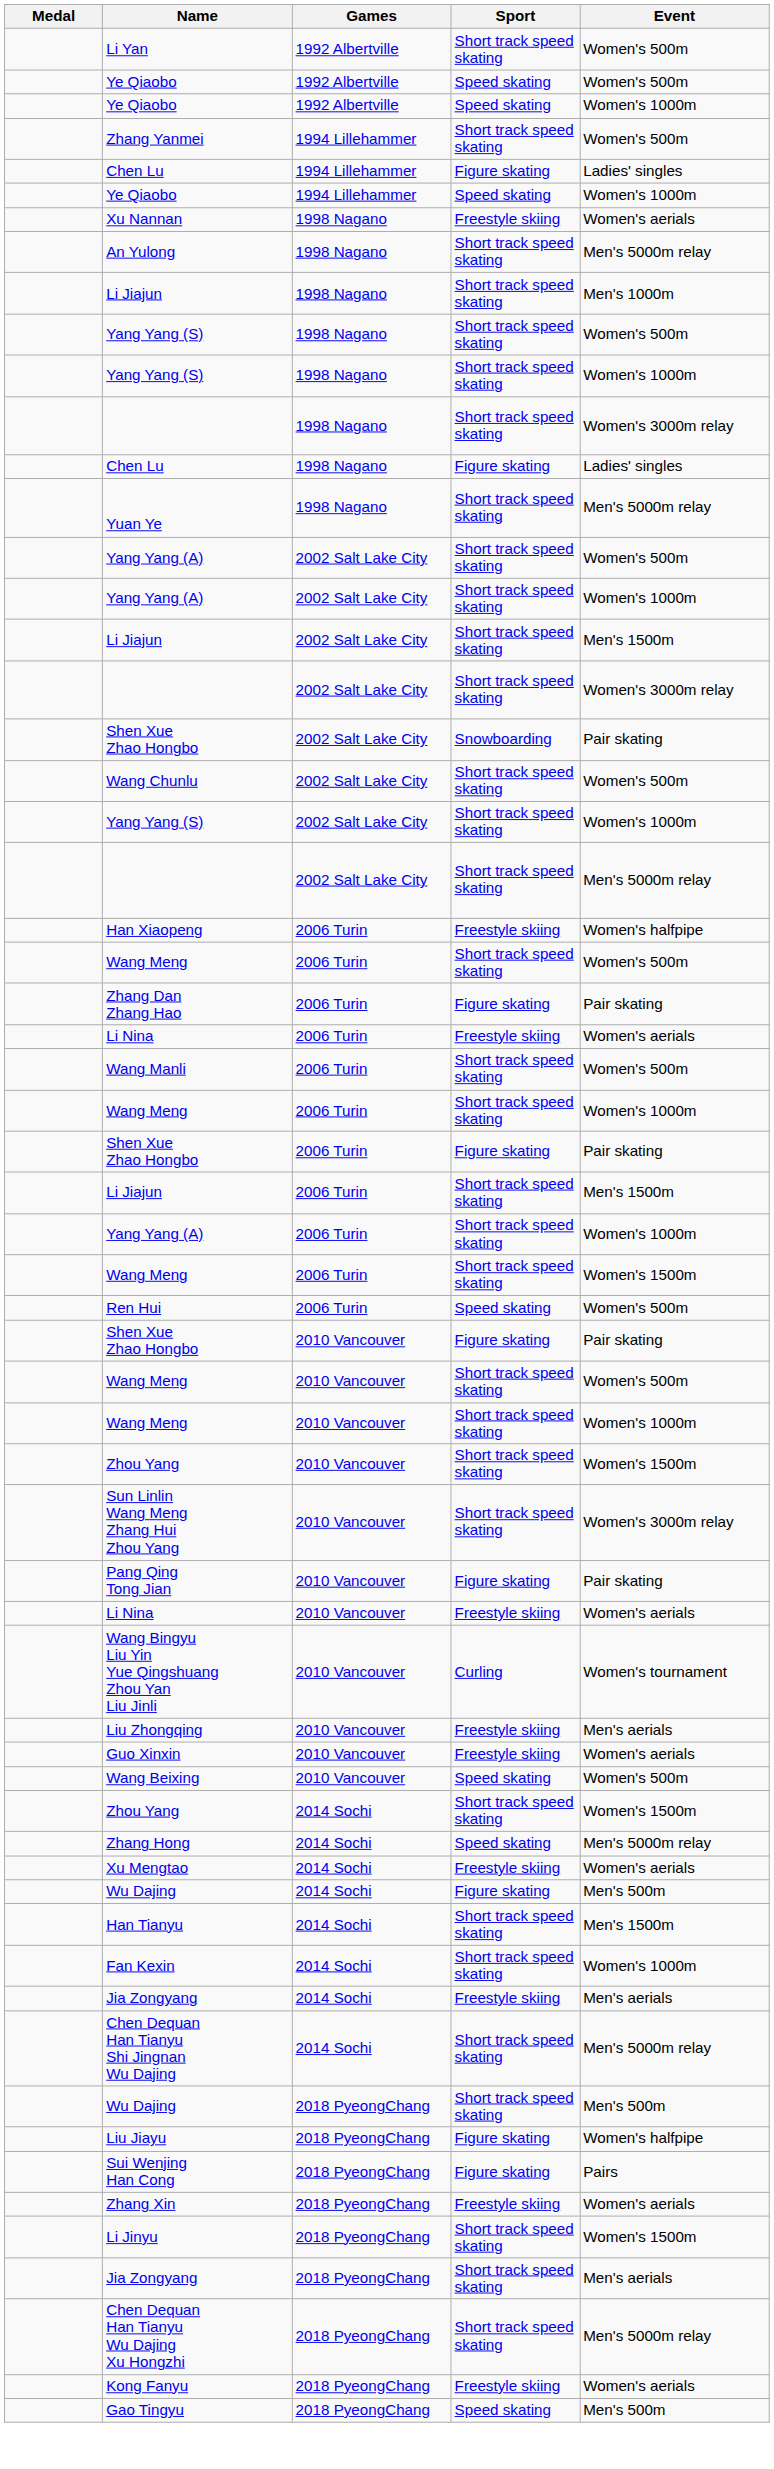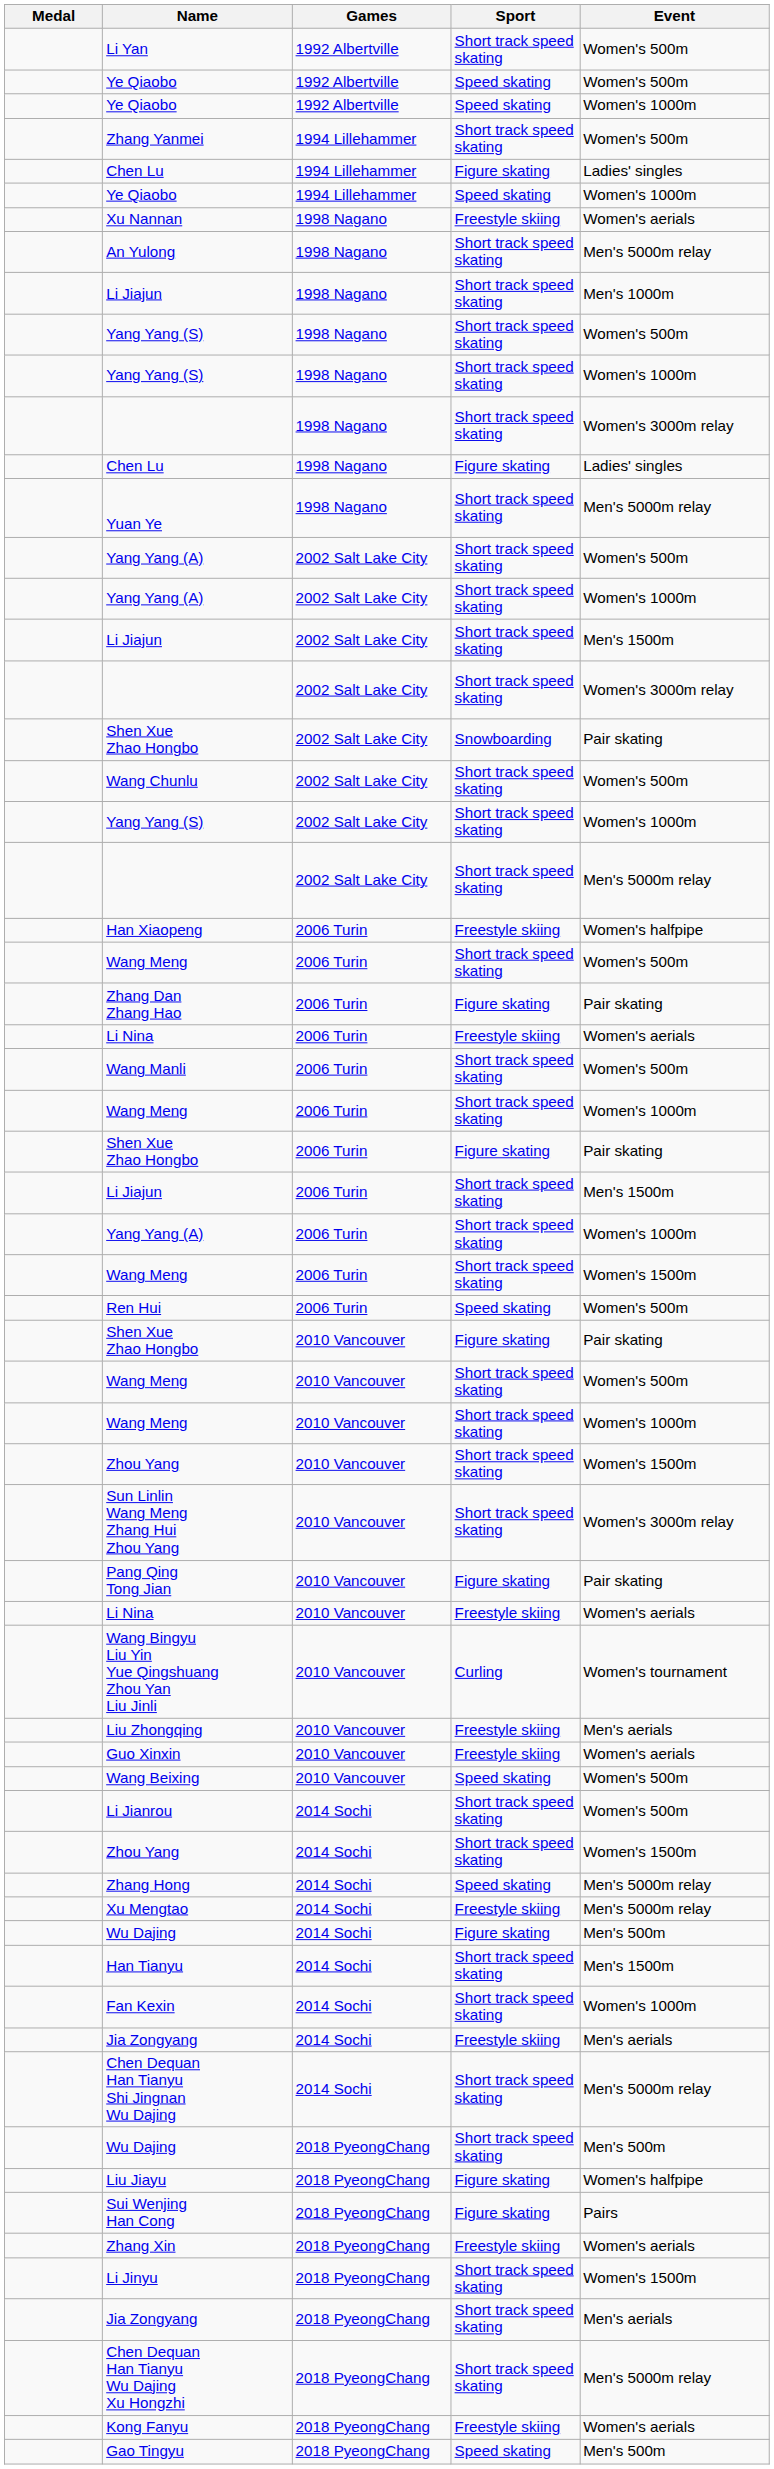 <table class="wikitable sortable">
 <tr>
 <th style="width:6em">Medal</th>
 <th style="width:12em">Name</th>
 <th style="width:10em">Games</th>
 <th style="width:8em">Sport</th>
 <th style="width:12em">Event</th>
 </tr>
 <tr>
 <td></td>
 <td><a href='#'>Li Yan</a></td>
 <td> <a href='#'>1992 Albertville</a></td>
 <td> <a href='#'>Short track speed skating</a></td>
 <td>Women's 500m</td>
 </tr>
 <tr>
 <td></td>
 <td><a href='#'>Ye Qiaobo</a></td>
 <td> <a href='#'>1992 Albertville</a></td>
 <td> <a href='#'>Speed skating</a></td>
 <td>Women's 500m</td>
 </tr>
 <tr>
 <td></td>
 <td><a href='#'>Ye Qiaobo</a></td>
 <td> <a href='#'>1992 Albertville</a></td>
 <td> <a href='#'>Speed skating</a></td>
 <td>Women's 1000m</td>
 </tr>
 <tr>
 <td></td>
 <td><a href='#'>Zhang Yanmei</a></td>
 <td> <a href='#'>1994 Lillehammer</a></td>
 <td> <a href='#'>Short track speed skating</a></td>
 <td>Women's 500m</td>
 </tr>
 <tr>
 <td></td>
 <td><a href='#'>Chen Lu</a></td>
 <td> <a href='#'>1994 Lillehammer</a></td>
 <td> <a href='#'>Figure skating</a></td>
 <td>Ladies' singles</td>
 </tr>
 <tr>
 <td></td>
 <td><a href='#'>Ye Qiaobo</a></td>
 <td> <a href='#'>1994 Lillehammer</a></td>
 <td> <a href='#'>Speed skating</a></td>
 <td>Women's 1000m</td>
 </tr>
 <tr>
 <td></td>
 <td><a href='#'>Xu Nannan</a></td>
 <td> <a href='#'>1998 Nagano</a></td>
 <td> <a href='#'>Freestyle skiing</a></td>
 <td>Women's aerials</td>
 </tr>
 <tr>
 <td></td>
 <td><a href='#'>An Yulong</a></td>
 <td> <a href='#'>1998 Nagano</a></td>
 <td> <a href='#'>Short track speed skating</a></td>
 <td>Men's 5000m relay</td>
 </tr>
 <tr>
 <td></td>
 <td><a href='#'>Li Jiajun</a></td>
 <td> <a href='#'>1998 Nagano</a></td>
 <td> <a href='#'>Short track speed skating</a></td>
 <td>Men's 1000m</td>
 </tr>
 <tr>
 <td></td>
 <td><a href='#'>Yang Yang (S)</a></td>
 <td> <a href='#'>1998 Nagano</a></td>
 <td> <a href='#'>Short track speed skating</a></td>
 <td>Women's 500m</td>
 </tr>
 <tr>
 <td></td>
 <td><a href='#'>Yang Yang (S)</a></td>
 <td> <a href='#'>1998 Nagano</a></td>
 <td> <a href='#'>Short track speed skating</a></td>
 <td>Women's 1000m</td>
 </tr>
 <tr>
 <td></td>
 <td> <br>  <br>  <br> </td>
 <td> <a href='#'>1998 Nagano</a></td>
 <td> <a href='#'>Short track speed skating</a></td>
 <td>Women's 3000m relay</td>
 </tr>
 <tr>
 <td></td>
 <td><a href='#'>Chen Lu</a></td>
 <td> <a href='#'>1998 Nagano</a></td>
 <td> <a href='#'>Figure skating</a></td>
 <td>Ladies' singles</td>
 </tr>
 <tr>
 <td></td>
 <td> <br>  <br> <a href='#'>Yuan Ye</a> <br> </td>
 <td> <a href='#'>1998 Nagano</a></td>
 <td> <a href='#'>Short track speed skating</a></td>
 <td>Men's 5000m relay</td>
 </tr>
 <tr>
 <td></td>
 <td><a href='#'>Yang Yang (A)</a></td>
 <td> <a href='#'>2002 Salt Lake City</a></td>
 <td> <a href='#'>Short track speed skating</a></td>
 <td>Women's 500m</td>
 </tr>
 <tr>
 <td></td>
 <td><a href='#'>Yang Yang (A)</a></td>
 <td> <a href='#'>2002 Salt Lake City</a></td>
 <td> <a href='#'>Short track speed skating</a></td>
 <td>Women's 1000m</td>
 </tr>
 <tr>
 <td></td>
 <td><a href='#'>Li Jiajun</a></td>
 <td> <a href='#'>2002 Salt Lake City</a></td>
 <td> <a href='#'>Short track speed skating</a></td>
 <td>Men's 1500m</td>
 </tr>
 <tr>
 <td></td>
 <td> <br> <br> <br></td>
 <td> <a href='#'>2002 Salt Lake City</a></td>
 <td> <a href='#'>Short track speed skating</a></td>
 <td>Women's 3000m relay</td>
 </tr>
 <tr>
 <td></td>
 <td><a href='#'>Shen Xue</a><br><a href='#'>Zhao Hongbo</a></td>
 <td> <a href='#'>2002 Salt Lake City</a></td>
 <td> <a href='#'>Snowboarding</a></td>
 <td>Pair skating</td>
 </tr>
 <tr>
 <td></td>
 <td><a href='#'>Wang Chunlu</a></td>
 <td> <a href='#'>2002 Salt Lake City</a></td>
 <td> <a href='#'>Short track speed skating</a></td>
 <td>Women's 500m</td>
 </tr>
 <tr>
 <td></td>
 <td><a href='#'>Yang Yang (S)</a></td>
 <td> <a href='#'>2002 Salt Lake City</a></td>
 <td> <a href='#'>Short track speed skating</a></td>
 <td>Women's 1000m</td>
 </tr>
 <tr>
 <td></td>
 <td> <br> <br> <br> <br></td>
 <td> <a href='#'>2002 Salt Lake City</a></td>
 <td> <a href='#'>Short track speed skating</a></td>
 <td>Men's 5000m relay</td>
 </tr>
 <tr>
 <td></td>
 <td><a href='#'>Han Xiaopeng</a></td>
 <td> <a href='#'>2006 Turin</a></td>
 <td> <a href='#'>Freestyle skiing</a></td>
 <td>Women's halfpipe</td>
 </tr>
 <tr>
 <td></td>
 <td><a href='#'>Wang Meng</a></td>
 <td> <a href='#'>2006 Turin</a></td>
 <td> <a href='#'>Short track speed skating</a></td>
 <td>Women's 500m</td>
 </tr>
 <tr>
 <td></td>
 <td><a href='#'>Zhang Dan</a><br><a href='#'>Zhang Hao</a></td>
 <td> <a href='#'>2006 Turin</a></td>
 <td> <a href='#'>Figure skating</a></td>
 <td>Pair skating</td>
 </tr>
 <tr>
 <td></td>
 <td><a href='#'>Li Nina</a></td>
 <td> <a href='#'>2006 Turin</a></td>
 <td> <a href='#'>Freestyle skiing</a></td>
 <td>Women's aerials</td>
 </tr>
 <tr>
 <td></td>
 <td><a href='#'>Wang Manli</a></td>
 <td> <a href='#'>2006 Turin</a></td>
 <td> <a href='#'>Short track speed skating</a></td>
 <td>Women's 500m</td>
 </tr>
 <tr>
 <td></td>
 <td><a href='#'>Wang Meng</a></td>
 <td> <a href='#'>2006 Turin</a></td>
 <td> <a href='#'>Short track speed skating</a></td>
 <td>Women's 1000m</td>
 </tr>
 <tr>
 <td></td>
 <td><a href='#'>Shen Xue</a><br><a href='#'>Zhao Hongbo</a></td>
 <td> <a href='#'>2006 Turin</a></td>
 <td> <a href='#'>Figure skating</a></td>
 <td>Pair skating</td>
 </tr>
 <tr>
 <td></td>
 <td><a href='#'>Li Jiajun</a></td>
 <td> <a href='#'>2006 Turin</a></td>
 <td> <a href='#'>Short track speed skating</a></td>
 <td>Men's 1500m</td>
 </tr>
 <tr>
 <td></td>
 <td><a href='#'>Yang Yang (A)</a></td>
 <td> <a href='#'>2006 Turin</a></td>
 <td> <a href='#'>Short track speed skating</a></td>
 <td>Women's 1000m</td>
 </tr>
 <tr>
 <td></td>
 <td><a href='#'>Wang Meng</a></td>
 <td> <a href='#'>2006 Turin</a></td>
 <td> <a href='#'>Short track speed skating</a></td>
 <td>Women's 1500m</td>
 </tr>
 <tr>
 <td></td>
 <td><a href='#'>Ren Hui</a></td>
 <td> <a href='#'>2006 Turin</a></td>
 <td> <a href='#'>Speed skating</a></td>
 <td>Women's 500m</td>
 </tr>
 <tr>
 <td></td>
 <td><a href='#'>Shen Xue</a><br><a href='#'>Zhao Hongbo</a></td>
 <td> <a href='#'>2010 Vancouver</a></td>
 <td> <a href='#'>Figure skating</a></td>
 <td>Pair skating</td>
 </tr>
 <tr>
 <td></td>
 <td><a href='#'>Wang Meng</a></td>
 <td> <a href='#'>2010 Vancouver</a></td>
 <td> <a href='#'>Short track speed skating</a></td>
 <td>Women's 500m</td>
 </tr>
 <tr>
 <td></td>
 <td><a href='#'>Wang Meng</a></td>
 <td> <a href='#'>2010 Vancouver</a></td>
 <td> <a href='#'>Short track speed skating</a></td>
 <td>Women's 1000m</td>
 </tr>
 <tr>
 <td></td>
 <td><a href='#'>Zhou Yang</a></td>
 <td> <a href='#'>2010 Vancouver</a></td>
 <td> <a href='#'>Short track speed skating</a></td>
 <td>Women's 1500m</td>
 </tr>
 <tr>
 <td></td>
 <td><a href='#'>Sun Linlin</a><br><a href='#'>Wang Meng</a><br><a href='#'>Zhang Hui</a><br> <a href='#'>Zhou Yang</a></td>
 <td> <a href='#'>2010 Vancouver</a></td>
 <td> <a href='#'>Short track speed skating</a></td>
 <td>Women's 3000m relay</td>
 </tr>
 <tr>
 <td></td>
 <td><a href='#'>Pang Qing</a><br><a href='#'>Tong Jian</a></td>
 <td> <a href='#'>2010 Vancouver</a></td>
 <td> <a href='#'>Figure skating</a></td>
 <td>Pair skating</td>
 </tr>
 <tr>
 <td></td>
 <td><a href='#'>Li Nina</a></td>
 <td> <a href='#'>2010 Vancouver</a></td>
 <td> <a href='#'>Freestyle skiing</a></td>
 <td>Women's aerials</td>
 </tr>
 <tr>
 <td></td>
 <td><a href='#'>Wang Bingyu</a><br><a href='#'>Liu Yin</a><br><a href='#'>Yue Qingshuang</a><br><a href='#'>Zhou Yan</a><br><a href='#'>Liu Jinli</a></td>
 <td> <a href='#'>2010 Vancouver</a></td>
 <td> <a href='#'>Curling</a></td>
 <td>Women's tournament</td>
 </tr>
 <tr>
 <td></td>
 <td><a href='#'>Liu Zhongqing</a></td>
 <td> <a href='#'>2010 Vancouver</a></td>
 <td> <a href='#'>Freestyle skiing</a></td>
 <td>Men's aerials</td>
 </tr>
 <tr>
 <td></td>
 <td><a href='#'>Guo Xinxin</a></td>
 <td> <a href='#'>2010 Vancouver</a></td>
 <td> <a href='#'>Freestyle skiing</a></td>
 <td>Women's aerials</td>
 </tr>
 <tr>
 <td></td>
 <td><a href='#'>Wang Beixing</a></td>
 <td> <a href='#'>2010 Vancouver</a></td>
 <td> <a href='#'>Speed skating</a></td>
 <td>Women's 500m</td>
 </tr>
 <tr>
 <td></td>
+<td><a href='#'>Li Jianrou</a></td>
+<td> <a href='#'>2014 Sochi</a></td>
+<td> <a href='#'>Short track speed skating</a></td>
+<td>Women's 500m</td>
+</tr>
+<tr>
+<td></td>
 <td><a href='#'>Zhou Yang</a></td>
 <td> <a href='#'>2014 Sochi</a></td>
 <td> <a href='#'>Short track speed skating</a></td>
 <td>Women's 1500m</td>
 </tr>
 <tr>
 <td></td>
 <td><a href='#'>Zhang Hong</a></td>
 <td> <a href='#'>2014 Sochi</a></td>
 <td> <a href='#'>Speed skating</a></td>
 <td>Men's 5000m relay</td>
 </tr>
 <tr>
 <td></td>
 <td><a href='#'>Xu Mengtao</a></td>
 <td> <a href='#'>2014 Sochi</a></td>
 <td> <a href='#'>Freestyle skiing</a></td>
-<td>Women's aerials</td>
+<td>Men's 5000m relay</td>
 </tr>
 <tr>
 <td></td>
 <td><a href='#'>Wu Dajing</a></td>
 <td> <a href='#'>2014 Sochi</a></td>
 <td> <a href='#'>Figure skating</a></td>
 <td>Men's 500m</td>
 </tr>
 <tr>
 <td></td>
 <td><a href='#'>Han Tianyu</a></td>
 <td> <a href='#'>2014 Sochi</a></td>
 <td> <a href='#'>Short track speed skating</a></td>
 <td>Men's 1500m</td>
 </tr>
 <tr>
 <td></td>
 <td><a href='#'>Fan Kexin</a></td>
 <td> <a href='#'>2014 Sochi</a></td>
 <td> <a href='#'>Short track speed skating</a></td>
 <td>Women's 1000m</td>
 </tr>
 <tr>
 <td></td>
 <td><a href='#'>Jia Zongyang</a></td>
 <td> <a href='#'>2014 Sochi</a></td>
 <td> <a href='#'>Freestyle skiing</a></td>
 <td>Men's aerials</td>
 </tr>
 <tr>
 <td></td>
 <td><a href='#'>Chen Dequan</a><br><a href='#'>Han Tianyu</a><br><a href='#'>Shi Jingnan</a><br><a href='#'>Wu Dajing</a></td>
 <td> <a href='#'>2014 Sochi</a></td>
 <td> <a href='#'>Short track speed skating</a></td>
 <td>Men's 5000m relay</td>
 </tr>
 <tr>
 <td></td>
 <td><a href='#'>Wu Dajing</a></td>
 <td> <a href='#'>2018 PyeongChang</a></td>
 <td> <a href='#'>Short track speed skating</a></td>
 <td>Men's 500m</td>
 </tr>
 <tr>
 <td></td>
 <td><a href='#'>Liu Jiayu</a></td>
 <td> <a href='#'>2018 PyeongChang</a></td>
 <td> <a href='#'>Figure skating</a></td>
 <td>Women's halfpipe</td>
 </tr>
 <tr>
 <td></td>
 <td><a href='#'>Sui Wenjing</a><br><a href='#'>Han Cong</a></td>
 <td> <a href='#'>2018 PyeongChang</a></td>
 <td> <a href='#'>Figure skating</a></td>
 <td>Pairs</td>
 </tr>
 <tr>
 <td></td>
 <td><a href='#'>Zhang Xin</a></td>
 <td> <a href='#'>2018 PyeongChang</a></td>
 <td> <a href='#'>Freestyle skiing</a></td>
 <td>Women's aerials</td>
 </tr>
 <tr>
 <td></td>
 <td><a href='#'>Li Jinyu</a></td>
 <td> <a href='#'>2018 PyeongChang</a></td>
 <td> <a href='#'>Short track speed skating</a></td>
 <td>Women's 1500m</td>
 </tr>
 <tr>
 <td></td>
 <td><a href='#'>Jia Zongyang</a></td>
 <td> <a href='#'>2018 PyeongChang</a></td>
 <td> <a href='#'>Short track speed skating</a></td>
 <td>Men's aerials</td>
 </tr>
 <tr>
 <td></td>
 <td><a href='#'>Chen Dequan</a><br><a href='#'>Han Tianyu</a><br><a href='#'>Wu Dajing</a><br><a href='#'>Xu Hongzhi</a></td>
 <td> <a href='#'>2018 PyeongChang</a></td>
 <td> <a href='#'>Short track speed skating</a></td>
 <td>Men's 5000m relay</td>
 </tr>
 <tr>
 <td></td>
 <td><a href='#'>Kong Fanyu</a></td>
 <td> <a href='#'>2018 PyeongChang</a></td>
 <td> <a href='#'>Freestyle skiing</a></td>
 <td>Women's aerials</td>
 </tr>
 <tr>
 <td></td>
 <td><a href='#'>Gao Tingyu</a></td>
 <td> <a href='#'>2018 PyeongChang</a></td>
 <td> <a href='#'>Speed skating</a></td>
 <td>Men's 500m</td>
 </tr>
 </table>
